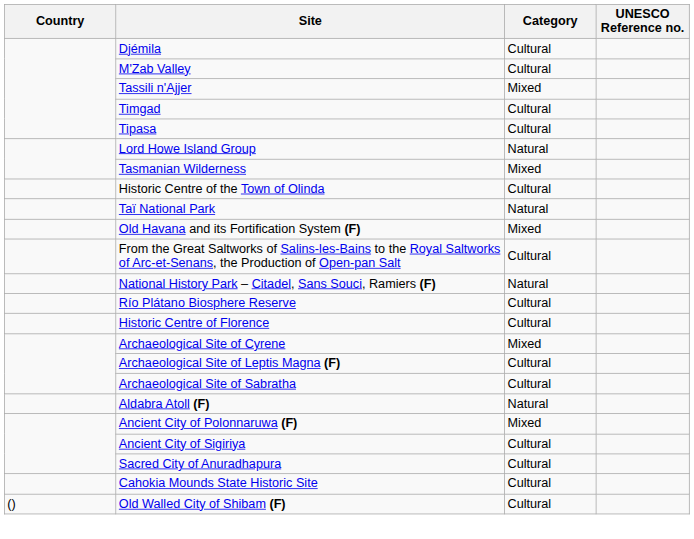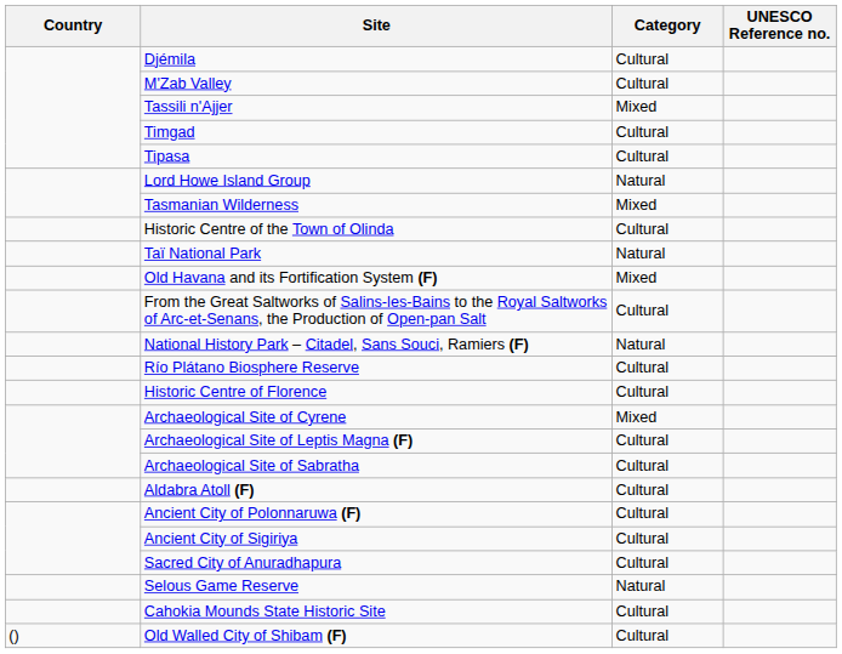 <table class="wikitable sortable" style="font-size:100%;">
 <tr>
 <th scope="col" width="175">Country</th>
 <th scope="col" width="700">Site</th>
 <th scope="col" width="130">Category</th>
 <th scope="col" width="130">UNESCO Reference no.</th>
 </tr>
 <tr>
 <td rowspan="5"></td>
 <td><a href='#'>Djémila</a></td>
 <td>Cultural</td>
 <td></td>
 </tr>
 <tr>
 <td><a href='#'>M'Zab Valley</a></td>
 <td>Cultural</td>
 <td></td>
 </tr>
 <tr>
 <td><a href='#'>Tassili n'Ajjer</a></td>
 <td>Mixed</td>
 <td></td>
 </tr>
 <tr>
 <td><a href='#'>Timgad</a></td>
 <td>Cultural</td>
 <td></td>
 </tr>
 <tr>
 <td><a href='#'>Tipasa</a></td>
 <td>Cultural</td>
 <td></td>
 </tr>
 <tr>
 <td rowspan="2"></td>
 <td><a href='#'>Lord Howe Island Group</a></td>
 <td>Natural</td>
 <td></td>
 </tr>
 <tr>
 <td><a href='#'>Tasmanian Wilderness</a></td>
 <td>Mixed</td>
 <td></td>
 </tr>
 <tr>
 <td></td>
 <td>Historic Centre of the <a href='#'>Town of Olinda</a></td>
 <td>Cultural</td>
 <td></td>
 </tr>
 <tr>
 <td></td>
 <td><a href='#'>Taï National Park</a></td>
 <td>Natural</td>
 <td></td>
 </tr>
 <tr>
 <td></td>
 <td><a href='#'>Old Havana</a> and its Fortification System <strong>(F)</strong></td>
 <td>Mixed</td>
 <td></td>
 </tr>
 <tr>
 <td></td>
 <td>From the Great Saltworks of <a href='#'>Salins-les-Bains</a> to the <a href='#'>Royal Saltworks of Arc-et-Senans</a>, the Production of <a href='#'>Open-pan Salt</a></td>
 <td>Cultural</td>
 <td></td>
 </tr>
 <tr>
 <td></td>
 <td><a href='#'>National History Park</a> – <a href='#'>Citadel</a>, <a href='#'>Sans Souci</a>, Ramiers <strong>(F)</strong></td>
 <td>Natural</td>
 <td></td>
 </tr>
 <tr>
 <td></td>
 <td><a href='#'>Río Plátano Biosphere Reserve</a></td>
 <td>Cultural</td>
 <td></td>
 </tr>
 <tr>
 <td></td>
 <td><a href='#'>Historic Centre of Florence</a></td>
 <td>Cultural</td>
 <td></td>
 </tr>
 <tr>
 <td rowspan="3"></td>
 <td><a href='#'>Archaeological Site of Cyrene</a></td>
 <td>Mixed</td>
 <td></td>
 </tr>
 <tr>
 <td><a href='#'>Archaeological Site of Leptis Magna</a> <strong>(F)</strong></td>
 <td>Cultural</td>
 <td></td>
 </tr>
 <tr>
 <td><a href='#'>Archaeological Site of Sabratha</a></td>
 <td>Cultural</td>
 <td></td>
 </tr>
 <tr>
 <td></td>
 <td><a href='#'>Aldabra Atoll</a> <strong>(F)</strong></td>
-<td>Natural</td>
+<td>Cultural</td>
 <td></td>
 </tr>
 <tr>
 <td rowspan="3"></td>
 <td><a href='#'>Ancient City of Polonnaruwa</a> <strong>(F)</strong></td>
-<td>Mixed</td>
+<td>Cultural</td>
 <td></td>
 </tr>
 <tr>
 <td><a href='#'>Ancient City of Sigiriya</a></td>
 <td>Cultural</td>
 <td></td>
 </tr>
 <tr>
 <td><a href='#'>Sacred City of Anuradhapura</a></td>
 <td>Cultural</td>
+<td></td>
+</tr>
+<tr>
+<td></td>
+<td><a href='#'>Selous Game Reserve</a></td>
+<td>Natural</td>
 <td></td>
 </tr>
 <tr>
 <td></td>
 <td><a href='#'>Cahokia Mounds State Historic Site</a></td>
 <td>Cultural</td>
 <td></td>
 </tr>
 <tr>
 <td>()<br></td>
 <td><a href='#'>Old Walled City of Shibam</a> <strong>(F)</strong></td>
 <td>Cultural</td>
 <td></td>
 </tr>
 </table>
